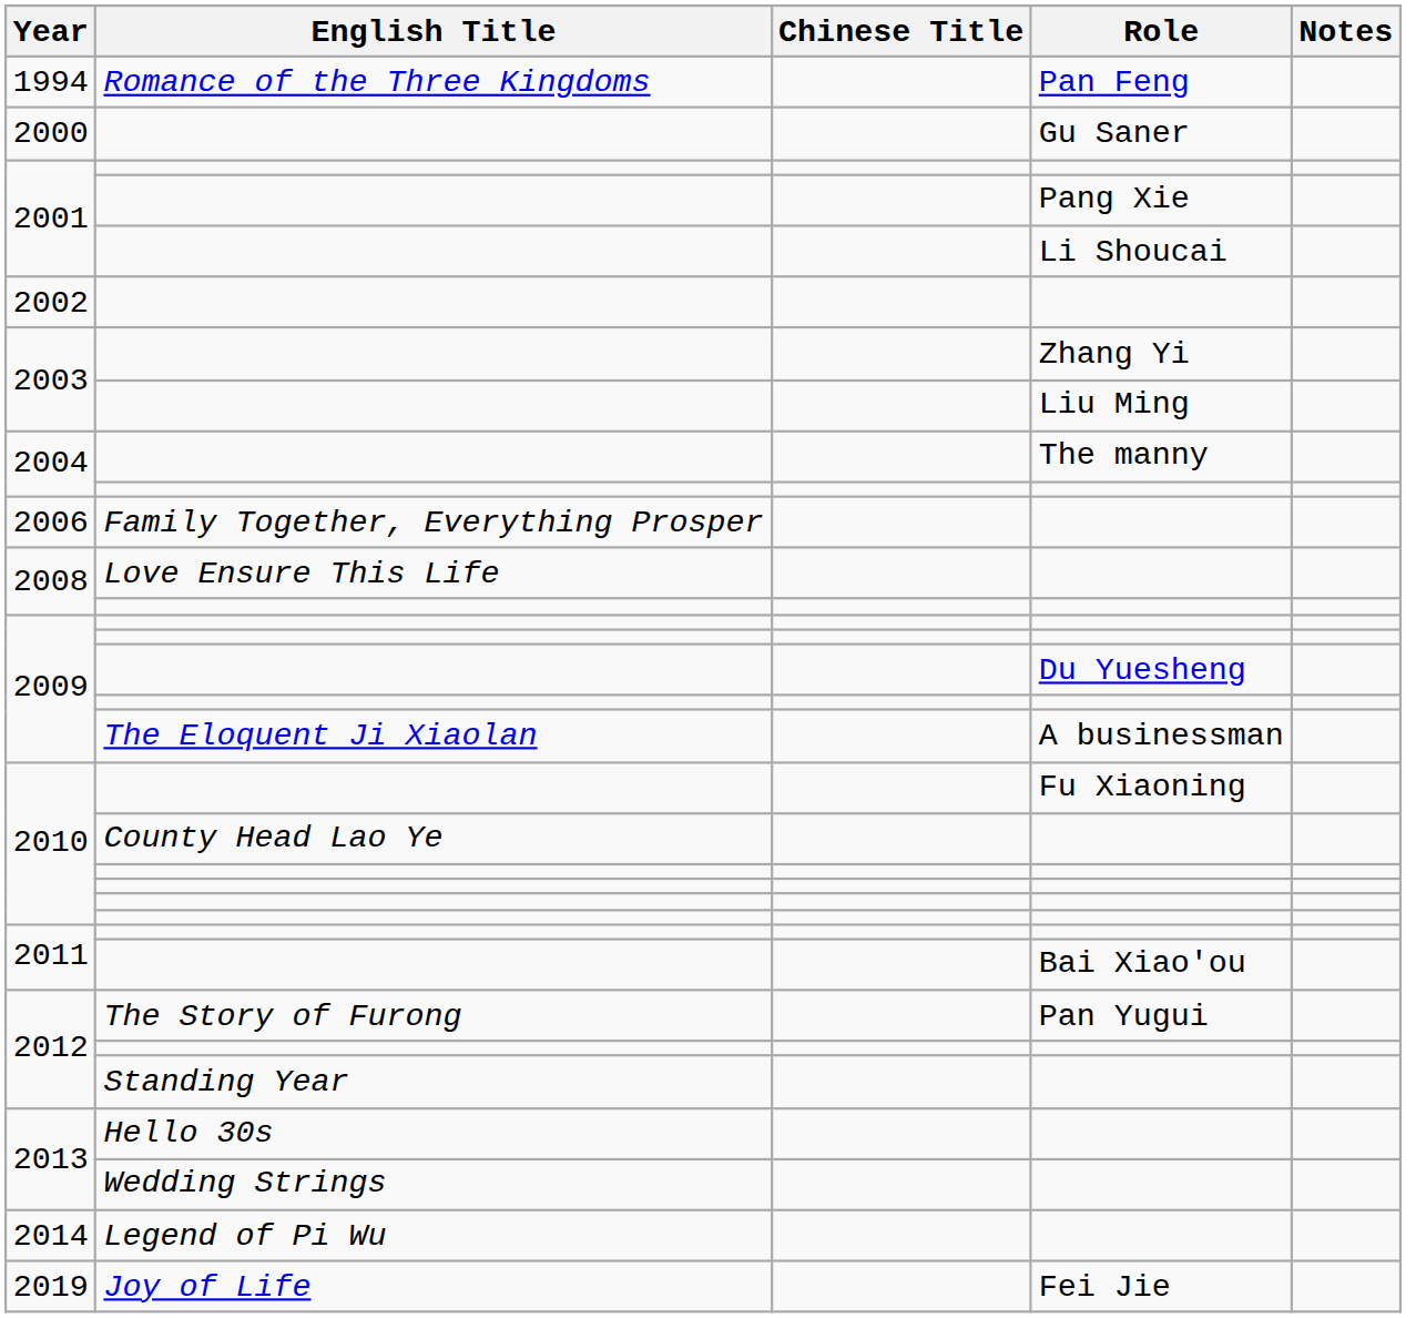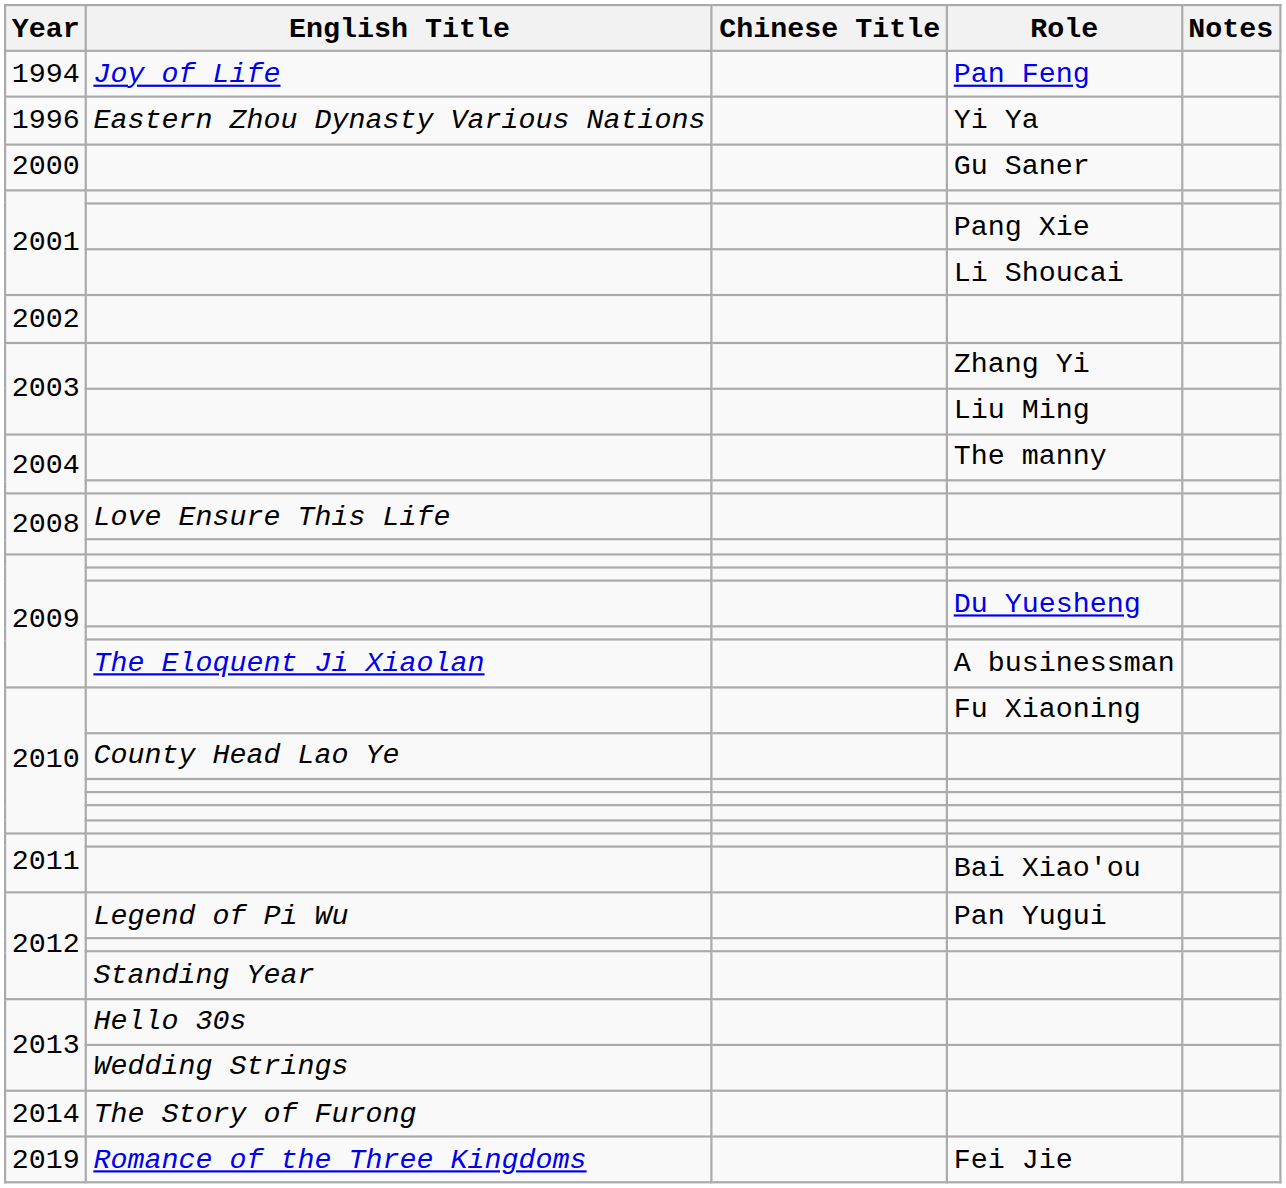 <table class="wikitable">
 <tr>
 <th>Year</th>
 <th>English Title</th>
 <th>Chinese Title</th>
 <th>Role</th>
 <th>Notes</th>
 </tr>
 <tr>
 <td>1994</td>
-<td><em><a href='#'>Romance of the Three Kingdoms</a></em></td>
+<td><em><a href='#'>Joy of Life</a></em></td>
 <td></td>
 <td><a href='#'>Pan Feng</a></td>
+<td></td>
+</tr>
+<tr>
+<td>1996</td>
+<td><em>Eastern Zhou Dynasty Various Nations</em></td>
+<td></td>
+<td>Yi Ya</td>
 <td></td>
 </tr>
 <tr>
 <td>2000</td>
 <td></td>
 <td></td>
 <td>Gu Saner</td>
 <td></td>
 </tr>
 <tr>
 <td rowspan=3>2001</td>
 <td></td>
 <td></td>
 <td></td>
 <td></td>
 </tr>
 <tr>
 <td></td>
 <td></td>
 <td>Pang Xie</td>
 <td></td>
 </tr>
 <tr>
 <td></td>
 <td></td>
 <td>Li Shoucai</td>
 <td></td>
 </tr>
 <tr>
 <td>2002</td>
 <td></td>
 <td></td>
 <td></td>
 <td></td>
 </tr>
 <tr>
 <td rowspan=2>2003</td>
 <td></td>
 <td></td>
 <td>Zhang Yi</td>
 <td></td>
 </tr>
 <tr>
 <td></td>
 <td></td>
 <td>Liu Ming</td>
 <td></td>
 </tr>
 <tr>
 <td rowspan=2>2004</td>
 <td></td>
 <td></td>
 <td>The manny</td>
 <td></td>
 </tr>
 <tr>
 <td></td>
-<td></td>
-<td></td>
-<td></td>
-</tr>
-<tr>
-<td>2006</td>
-<td><em>Family Together, Everything Prosper</em></td>
 <td></td>
 <td></td>
 <td></td>
 </tr>
 <tr>
 <td rowspan=2>2008</td>
 <td><em>Love Ensure This Life</em></td>
 <td></td>
 <td></td>
 <td></td>
 </tr>
 <tr>
 <td></td>
 <td></td>
 <td></td>
 <td></td>
 </tr>
 <tr>
 <td rowspan=5>2009</td>
 <td></td>
 <td></td>
 <td></td>
 <td></td>
 </tr>
 <tr>
 <td></td>
 <td></td>
 <td></td>
 <td></td>
 </tr>
 <tr>
 <td></td>
 <td></td>
 <td><a href='#'>Du Yuesheng</a></td>
 <td></td>
 </tr>
 <tr>
 <td></td>
 <td></td>
 <td></td>
 <td></td>
 </tr>
 <tr>
 <td><em><a href='#'>The Eloquent Ji Xiaolan</a></em></td>
 <td></td>
 <td>A businessman</td>
 <td></td>
 </tr>
 <tr>
 <td rowspan= 6>2010</td>
 <td></td>
 <td></td>
 <td>Fu Xiaoning</td>
 <td></td>
 </tr>
 <tr>
 <td><em>County Head Lao Ye</em></td>
 <td></td>
 <td></td>
 <td></td>
 </tr>
 <tr>
 <td></td>
 <td></td>
 <td></td>
 <td></td>
 </tr>
 <tr>
 <td></td>
 <td></td>
 <td></td>
 <td></td>
 </tr>
 <tr>
 <td></td>
 <td></td>
 <td></td>
 <td></td>
 </tr>
 <tr>
 <td></td>
 <td></td>
 <td></td>
 <td></td>
 </tr>
 <tr>
 <td rowspan=2>2011</td>
 <td></td>
 <td></td>
 <td></td>
 <td></td>
 </tr>
 <tr>
 <td></td>
 <td></td>
 <td>Bai Xiao'ou</td>
 <td></td>
 </tr>
 <tr>
 <td rowspan=3>2012</td>
-<td><em>The Story of Furong</em></td>
+<td><em>Legend of Pi Wu</em></td>
 <td></td>
 <td>Pan Yugui</td>
 <td></td>
 </tr>
 <tr>
 <td></td>
 <td></td>
 <td></td>
 <td></td>
 </tr>
 <tr>
 <td><em>Standing Year</em></td>
 <td></td>
 <td></td>
 <td></td>
 </tr>
 <tr>
 <td rowspan=2>2013</td>
 <td><em>Hello 30s</em></td>
 <td></td>
 <td></td>
 <td></td>
 </tr>
 <tr>
 <td><em>Wedding Strings</em></td>
 <td></td>
 <td></td>
 <td></td>
 </tr>
 <tr>
 <td>2014</td>
-<td><em>Legend of Pi Wu</em></td>
+<td><em>The Story of Furong</em></td>
 <td></td>
 <td></td>
 <td></td>
 </tr>
 <tr>
 <td>2019</td>
-<td><em><a href='#'>Joy of Life</a></em></td>
+<td><em><a href='#'>Romance of the Three Kingdoms</a></em></td>
 <td></td>
 <td>Fei Jie</td>
 <td></td>
 </tr>
 </table>
